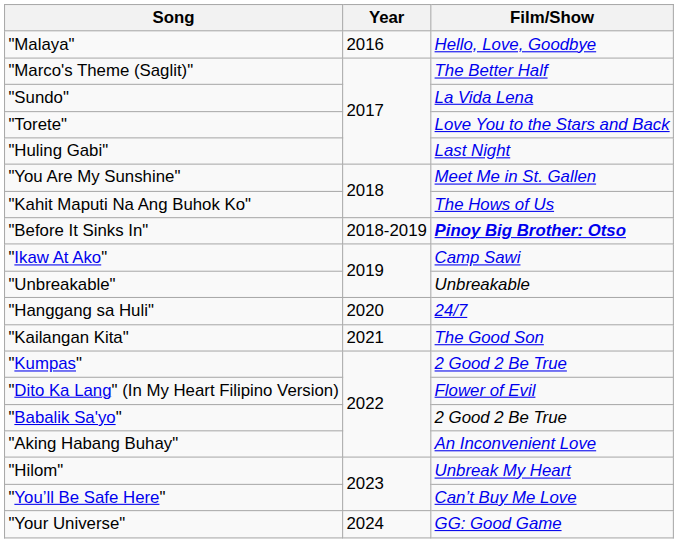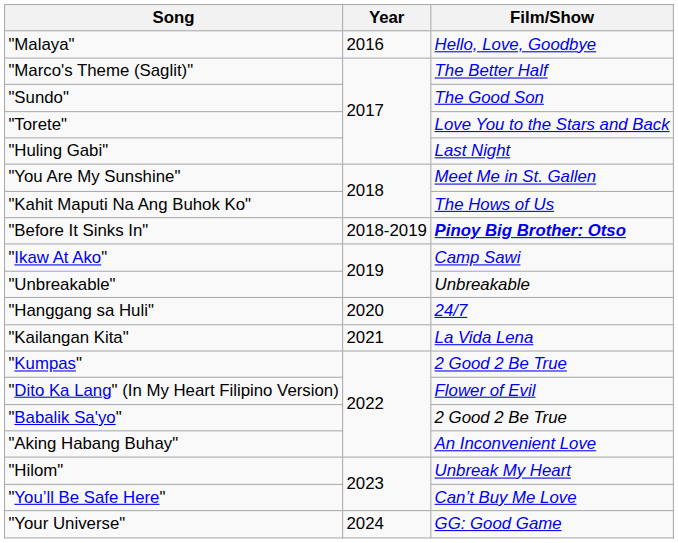 <table class="wikitable plainrowheaders">
 <tr>
 <th>Song</th>
 <th>Year</th>
 <th>Film/Show</th>
 </tr>
 <tr>
 <td>"Malaya"</td>
 <td>2016</td>
 <td><em><a href='#'>Hello, Love, Goodbye</a></em></td>
 </tr>
 <tr>
 <td>"Marco's Theme (Saglit)"</td>
 <td rowspan="4">2017</td>
 <td><em><a href='#'>The Better Half</a></em></td>
 </tr>
 <tr>
 <td>"Sundo"</td>
-<td><em><a href='#'>La Vida Lena</a></em></td>
+<td><em><a href='#'>The Good Son</a></em></td>
 </tr>
 <tr>
 <td>"Torete"</td>
 <td><em><a href='#'>Love You to the Stars and Back</a></em></td>
 </tr>
 <tr>
 <td>"Huling Gabi"</td>
 <td><em><a href='#'>Last Night</a></em></td>
 </tr>
 <tr>
 <td>"You Are My Sunshine"</td>
 <td rowspan="2">2018</td>
 <td><em><a href='#'>Meet Me in St. Gallen</a></em></td>
 </tr>
 <tr>
 <td>"Kahit Maputi Na Ang Buhok Ko"</td>
 <td><em><a href='#'>The Hows of Us</a></em></td>
 </tr>
 <tr>
 <td>"Before It Sinks In"</td>
 <td>2018-2019</td>
 <td><strong><em><a href='#'>Pinoy Big Brother: Otso</a></em></strong></td>
 </tr>
 <tr>
 <td>"<a href='#'>Ikaw At Ako</a>"</td>
 <td rowspan="2">2019</td>
 <td><em><a href='#'>Camp Sawi</a></em></td>
 </tr>
 <tr>
 <td>"Unbreakable" </td>
 <td><em>Unbreakable</em></td>
 </tr>
 <tr>
 <td>"Hanggang sa Huli"</td>
 <td>2020</td>
 <td><em><a href='#'>24/7</a></em></td>
 </tr>
 <tr>
 <td>"Kailangan Kita"</td>
 <td>2021</td>
-<td><em><a href='#'>The Good Son</a></em></td>
+<td><em><a href='#'>La Vida Lena</a></em></td>
 </tr>
 <tr>
 <td>"<a href='#'>Kumpas</a>"</td>
 <td rowspan="4">2022</td>
 <td><em><a href='#'>2 Good 2 Be True</a></em></td>
 </tr>
 <tr>
 <td>"<a href='#'>Dito Ka Lang</a>" (In My Heart Filipino Version)</td>
 <td><em><a href='#'>Flower of Evil</a></em></td>
 </tr>
 <tr>
 <td>"<a href='#'>Babalik Sa'yo</a>"</td>
 <td><em>2 Good 2 Be True</em></td>
 </tr>
 <tr>
 <td>"Aking Habang Buhay"</td>
 <td><em><a href='#'>An Inconvenient Love</a></em></td>
 </tr>
 <tr>
 <td>"Hilom"</td>
 <td rowspan="2">2023</td>
 <td><em><a href='#'>Unbreak My Heart</a></em></td>
 </tr>
 <tr>
 <td>"<a href='#'>You’ll Be Safe Here</a>"</td>
 <td><em><a href='#'>Can’t Buy Me Love</a></em></td>
 </tr>
 <tr>
 <td>"Your Universe"</td>
 <td>2024</td>
 <td><em><a href='#'>GG: Good Game</a></em></td>
 </tr>
 </table>
